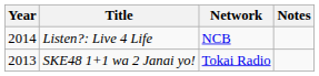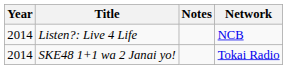 <table class="wikitable">
 <tr>
 <th>Year</th>
 <th>Title</th>
+<th>Notes</th>
 <th>Network</th>
-<th>Notes</th>
 </tr>
 <tr>
 <td>2014</td>
 <td><em>Listen?: Live 4 Life</em></td>
+<td></td>
 <td><a href='#'>NCB</a></td>
-<td></td>
 </tr>
 <tr>
-<td>2013</td>
+<td>2014</td>
 <td><em>SKE48 1+1 wa 2 Janai yo!</em></td>
+<td></td>
 <td><a href='#'>Tokai Radio</a></td>
-<td></td>
 </tr>
 </table>
